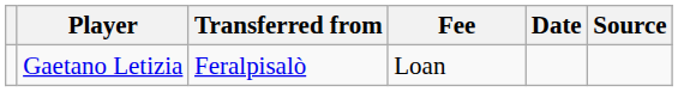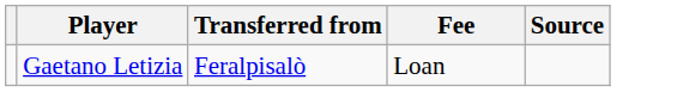 <table class="wikitable plainrowheaders sortable">
 <tr>
 <th></th>
 <th scope="col">Player</th>
 <th>Transferred from</th>
 <th style="width: 80px;">Fee</th>
-<th scope="col">Date</th>
 <th scope="col">Source</th>
 </tr>
 <tr>
 <td align="center"></td>
 <td> <a href='#'>Gaetano Letizia</a></td>
 <td> <a href='#'>Feralpisalò</a></td>
 <td>Loan</td>
 <td></td>
-<td></td>
 </tr>
 </table>
